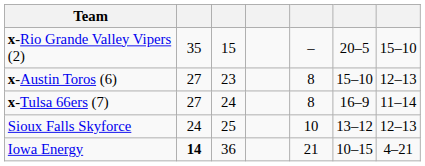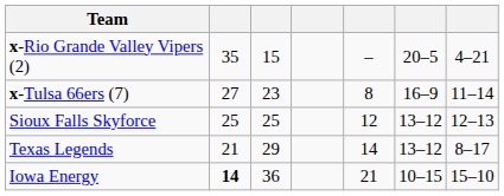 <table class="wikitable" style="text-align:center">
 <tr>
 <th style="width:180px">Team</th>
 <th style="width:30px"></th>
 <th style="width:30px"></th>
 <th style="width:40px"></th>
 <th style="width:40px"></th>
 <th style="width:40px"></th>
 <th style="width:40px"></th>
 </tr>
 <tr>
 <td align=left><strong>x</strong>-<a href='#'>Rio Grande Valley Vipers</a> (2)</td>
 <td>35</td>
 <td>15</td>
 <td></td>
 <td>–</td>
 <td>20–5</td>
-<td>15–10</td>
-</tr>
-<tr>
-<td align=left><strong>x</strong>-<a href='#'>Austin Toros</a> (6)</td>
-<td>27</td>
-<td>23</td>
-<td></td>
-<td>8</td>
-<td>15–10</td>
-<td>12–13</td>
+<td>4–21</td>
 </tr>
 <tr>
 <td align=left><strong>x</strong>-<a href='#'>Tulsa 66ers</a> (7)</td>
 <td>27</td>
-<td>24</td>
+<td>23</td>
 <td></td>
 <td>8</td>
 <td>16–9</td>
 <td>11–14</td>
 </tr>
 <tr>
 <td align=left><a href='#'>Sioux Falls Skyforce</a></td>
-<td>24</td>
+<td>25</td>
 <td>25</td>
 <td></td>
-<td>10</td>
+<td>12</td>
 <td>13–12</td>
 <td>12–13</td>
+</tr>
+<tr>
+<td align=left><a href='#'>Texas Legends</a></td>
+<td>21</td>
+<td>29</td>
+<td></td>
+<td>14</td>
+<td>13–12</td>
+<td>8–17</td>
 </tr>
 <tr>
 <td align=left><a href='#'>Iowa Energy</a></td>
 <td><strong>14</strong></td>
 <td>36</td>
 <td></td>
 <td>21</td>
 <td>10–15</td>
-<td>4–21</td>
+<td>15–10</td>
 </tr>
 </table>
